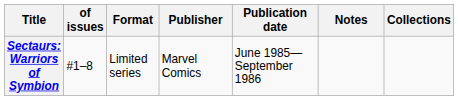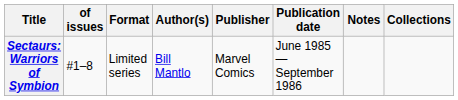 <table class="wikitable">
 <tr>
 <th>Title</th>
 <th style="width:40pt"> of issues</th>
 <th style="width:75pt">Format</th>
+<th style="width:125pt">Author(s)</th>
 <th style="width:125pt">Publisher</th>
 <th style="width:150pt">Publication date</th>
 <th style="width:175pt">Notes</th>
 <th>Collections</th>
 </tr>
 <tr>
 <th><em><a href='#'>Sectaurs: Warriors of Symbion</a></em></th>
 <td>#1–8</td>
 <td>Limited series</td>
+<td><a href='#'>Bill Mantlo</a></td>
 <td>Marvel Comics</td>
 <td>June 1985—September 1986</td>
 <td></td>
 <td></td>
 </tr>
 </table>
